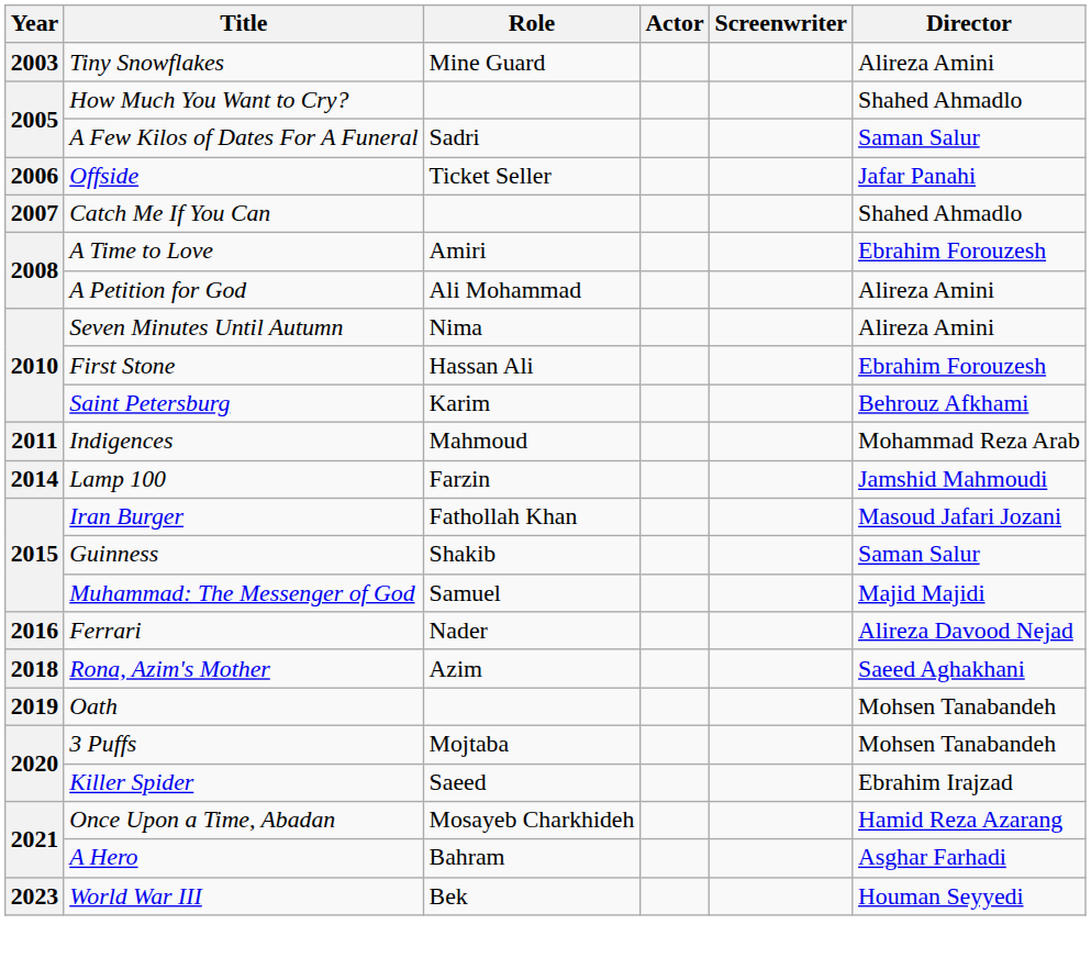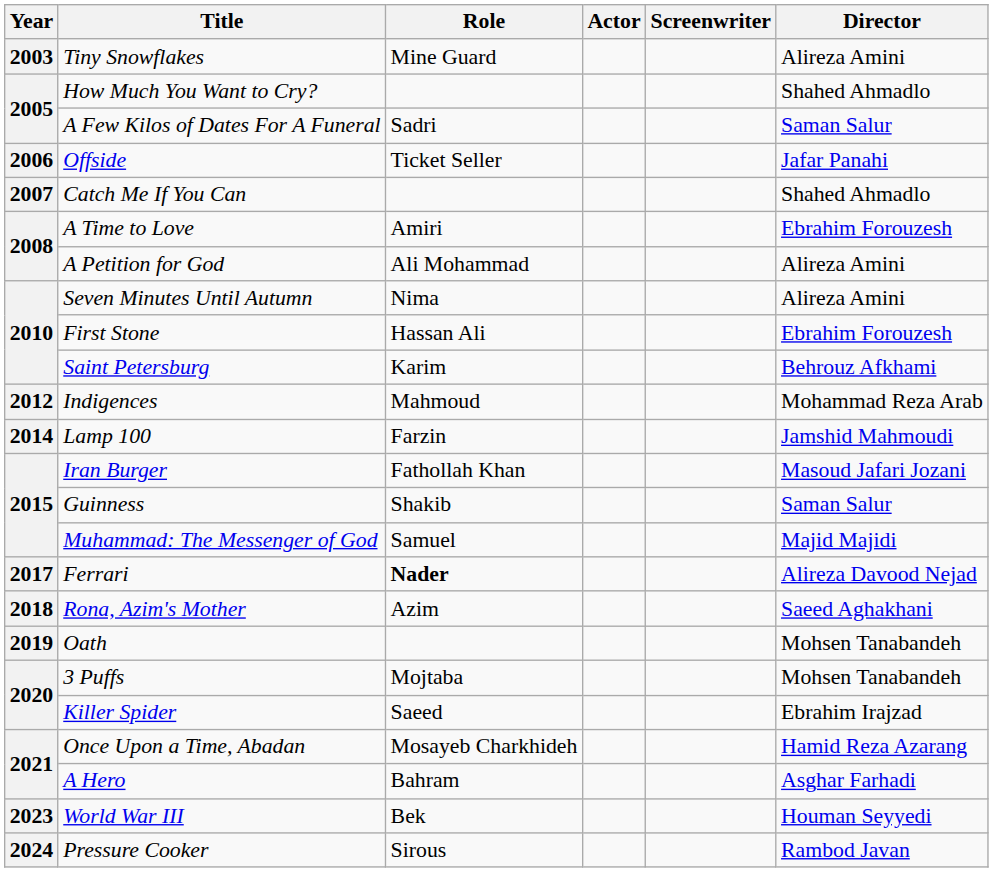 <table class="wikitable plainrowheaders sortable"  style=font-size:100%>
 <tr>
 <th scope="col">Year</th>
 <th scope="col">Title</th>
 <th scope="col">Role</th>
 <th scope="col">Actor</th>
 <th scope="col" class="unsortable">Screenwriter</th>
 <th scope="col" class="unsortable">Director</th>
 </tr>
 <tr>
 <th scope=row>2003</th>
 <td><em>Tiny Snowflakes</em></td>
 <td>Mine Guard</td>
 <td></td>
 <td></td>
 <td>Alireza Amini</td>
 </tr>
 <tr>
 <th scope=row rowspan="2">2005</th>
 <td><em>How Much You Want to Cry?</em></td>
 <td></td>
 <td></td>
 <td></td>
 <td>Shahed Ahmadlo</td>
 </tr>
 <tr>
 <td><em>A Few Kilos of Dates For A Funeral</em></td>
 <td>Sadri</td>
 <td></td>
 <td></td>
 <td><a href='#'>Saman Salur</a></td>
 </tr>
 <tr>
 <th scope=row>2006</th>
 <td><a href='#'><em>Offside</em></a></td>
 <td>Ticket Seller</td>
 <td></td>
 <td></td>
 <td><a href='#'>Jafar Panahi</a></td>
 </tr>
 <tr>
 <th scope=row>2007</th>
 <td><em>Catch Me If You Can</em></td>
 <td></td>
 <td></td>
 <td></td>
 <td>Shahed Ahmadlo</td>
 </tr>
 <tr>
 <th scope=row rowspan="2">2008</th>
 <td><em>A Time to Love</em></td>
 <td>Amiri</td>
 <td></td>
 <td></td>
 <td><a href='#'>Ebrahim Forouzesh</a></td>
 </tr>
 <tr>
 <td><em>A Petition for God</em></td>
 <td>Ali Mohammad</td>
 <td></td>
 <td></td>
 <td>Alireza Amini</td>
 </tr>
 <tr>
 <th scope=row rowspan="3">2010</th>
 <td><em>Seven Minutes Until Autumn</em></td>
 <td>Nima</td>
 <td></td>
 <td></td>
 <td>Alireza Amini</td>
 </tr>
 <tr>
 <td><em>First Stone</em></td>
 <td>Hassan Ali</td>
 <td></td>
 <td></td>
 <td><a href='#'>Ebrahim Forouzesh</a></td>
 </tr>
 <tr>
 <td><a href='#'><em>Saint Petersburg</em></a></td>
 <td>Karim</td>
 <td></td>
 <td></td>
 <td><a href='#'>Behrouz Afkhami</a></td>
 </tr>
 <tr>
-<th scope=row>2011</th>
+<th scope=row>2012</th>
 <td><em>Indigences</em></td>
 <td>Mahmoud</td>
 <td></td>
 <td></td>
 <td>Mohammad Reza Arab</td>
 </tr>
 <tr>
 <th scope=row>2014</th>
 <td><em>Lamp 100</em></td>
 <td>Farzin</td>
 <td></td>
 <td></td>
 <td><a href='#'>Jamshid Mahmoudi</a></td>
 </tr>
 <tr>
 <th scope=row rowspan="3">2015</th>
 <td><em><a href='#'>Iran Burger</a></em></td>
 <td>Fathollah Khan</td>
 <td></td>
 <td></td>
 <td><a href='#'>Masoud Jafari Jozani</a></td>
 </tr>
 <tr>
 <td><em>Guinness</em></td>
 <td>Shakib</td>
 <td></td>
 <td></td>
 <td><a href='#'>Saman Salur</a></td>
 </tr>
 <tr>
 <td><a href='#'><em>Muhammad: The Messenger of God</em></a></td>
 <td>Samuel</td>
 <td></td>
 <td></td>
 <td><a href='#'>Majid Majidi</a></td>
 </tr>
 <tr>
-<th scope=row>2016</th>
+<th scope=row>2017</th>
 <td><em>Ferrari</em></td>
-<td>Nader</td>
+<td><strong>Nader</strong></td>
 <td></td>
 <td></td>
 <td><a href='#'>Alireza Davood Nejad</a></td>
 </tr>
 <tr>
 <th scope=row>2018</th>
 <td><em><a href='#'>Rona, Azim's Mother</a></em></td>
 <td>Azim</td>
 <td></td>
 <td></td>
 <td><a href='#'>Saeed Aghakhani</a></td>
 </tr>
 <tr>
 <th scope=row>2019</th>
 <td><em>Oath</em></td>
 <td></td>
 <td></td>
 <td></td>
 <td>Mohsen Tanabandeh</td>
 </tr>
 <tr>
 <th scope=row rowspan="2">2020</th>
 <td><em>3 Puffs</em></td>
 <td>Mojtaba</td>
 <td></td>
 <td></td>
 <td>Mohsen Tanabandeh</td>
 </tr>
 <tr>
 <td><em><a href='#'>Killer Spider</a></em></td>
 <td>Saeed</td>
 <td></td>
 <td></td>
 <td>Ebrahim Irajzad</td>
 </tr>
 <tr>
 <th scope=row rowspan="2">2021</th>
 <td><em>Once Upon a Time, Abadan</em></td>
 <td>Mosayeb Charkhideh</td>
 <td></td>
 <td></td>
 <td><a href='#'>Hamid Reza Azarang</a></td>
 </tr>
 <tr>
 <td><em><a href='#'>A Hero</a></em></td>
 <td>Bahram</td>
 <td></td>
 <td></td>
 <td><a href='#'>Asghar Farhadi</a></td>
 </tr>
 <tr>
 <th scope=row>2023</th>
 <td><em><a href='#'>World War III</a></em></td>
 <td>Bek</td>
 <td></td>
 <td></td>
 <td><a href='#'>Houman Seyyedi</a></td>
 </tr>
+<tr>
+<th scope=row>2024</th>
+<td><em>Pressure Cooker</em></td>
+<td>Sirous</td>
+<td></td>
+<td></td>
+<td><a href='#'>Rambod Javan</a></td>
+</tr>
 </table>
